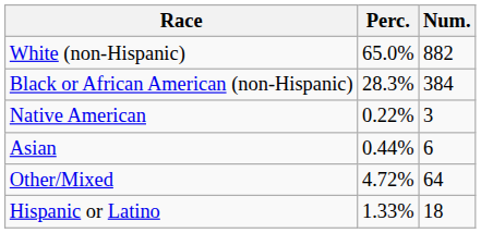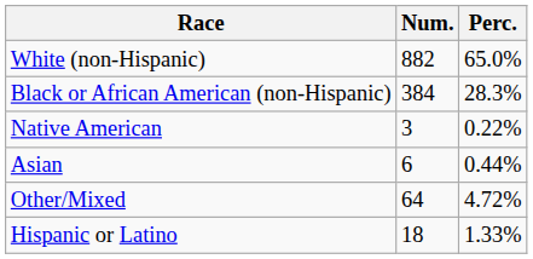 <table class="wikitable">
 <tr>
 <th>Race</th>
+<th>Num.</th>
 <th>Perc.</th>
-<th>Num.</th>
 </tr>
 <tr>
 <td><a href='#'>White</a> (non-Hispanic)</td>
+<td>882</td>
 <td>65.0%</td>
-<td>882</td>
 </tr>
 <tr>
 <td><a href='#'>Black or African American</a> (non-Hispanic)</td>
+<td>384</td>
 <td>28.3%</td>
-<td>384</td>
 </tr>
 <tr>
 <td><a href='#'>Native American</a></td>
+<td>3</td>
 <td>0.22%</td>
-<td>3</td>
 </tr>
 <tr>
 <td><a href='#'>Asian</a></td>
+<td>6</td>
 <td>0.44%</td>
-<td>6</td>
 </tr>
 <tr>
 <td><a href='#'>Other/Mixed</a></td>
+<td>64</td>
 <td>4.72%</td>
-<td>64</td>
 </tr>
 <tr>
 <td><a href='#'>Hispanic</a> or <a href='#'>Latino</a></td>
+<td>18</td>
 <td>1.33%</td>
-<td>18</td>
 </tr>
 </table>
